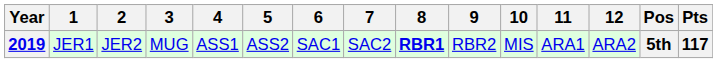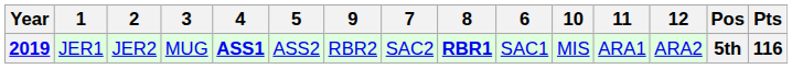 <table class="wikitable" style="text-align:center">
 <tr>
 <th>Year</th>
 <th>1</th>
 <th>2</th>
 <th>3</th>
 <th>4</th>
 <th>5</th>
-<th>6</th>
+<th>9</th>
 <th>7</th>
 <th>8</th>
-<th>9</th>
+<th>6</th>
 <th>10</th>
 <th>11</th>
 <th>12</th>
 <th>Pos</th>
 <th>Pts</th>
 </tr>
 <tr>
 <th><a href='#'>2019</a></th>
 <td style="background:#dfffdf;"><a href='#'>JER1</a><br></td>
 <td style="background:#dfffdf;"><a href='#'>JER2</a><br></td>
 <td style="background:#dfffdf;"><a href='#'>MUG</a><br></td>
-<td style="background:#dfffdf;"><a href='#'>ASS1</a><br></td>
+<td style="background:#dfffdf;"><strong><a href='#'>ASS1</a><br></strong></td>
 <td style="background:#dfffdf;"><a href='#'>ASS2</a><br></td>
-<td style="background:#dfffdf;"><a href='#'>SAC1</a><br></td>
+<td style="background:#dfffdf;"><a href='#'>RBR2</a><br></td>
 <td style="background:#dfffdf;"><a href='#'>SAC2</a><br></td>
 <td style="background:#dfffdf;"><strong><a href='#'>RBR1</a><br></strong></td>
-<td style="background:#dfffdf;"><a href='#'>RBR2</a><br></td>
+<td style="background:#dfffdf;"><a href='#'>SAC1</a><br></td>
 <td style="background:#dfffdf;"><a href='#'>MIS</a><br></td>
 <td style="background:#dfffdf;"><a href='#'>ARA1</a><br></td>
 <td style="background:#dfffdf;"><a href='#'>ARA2</a><br></td>
 <th>5th</th>
-<th>117</th>
+<th>116</th>
 </tr>
 </table>
